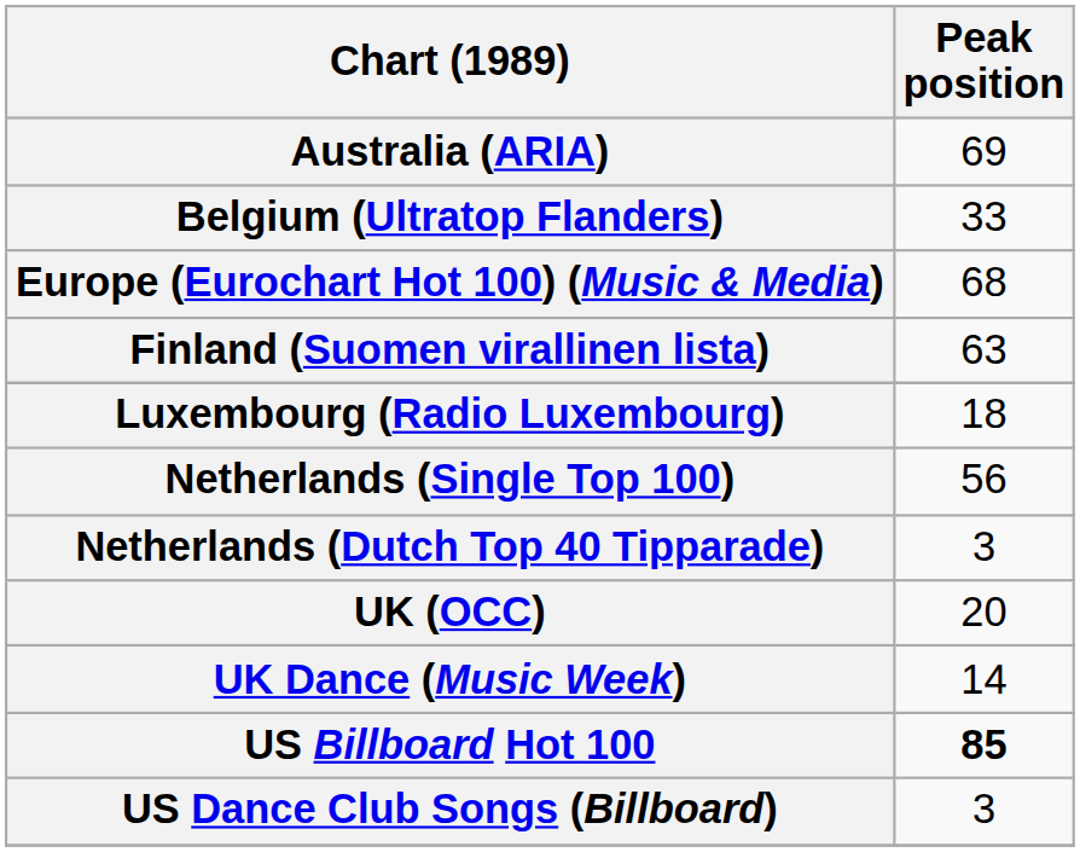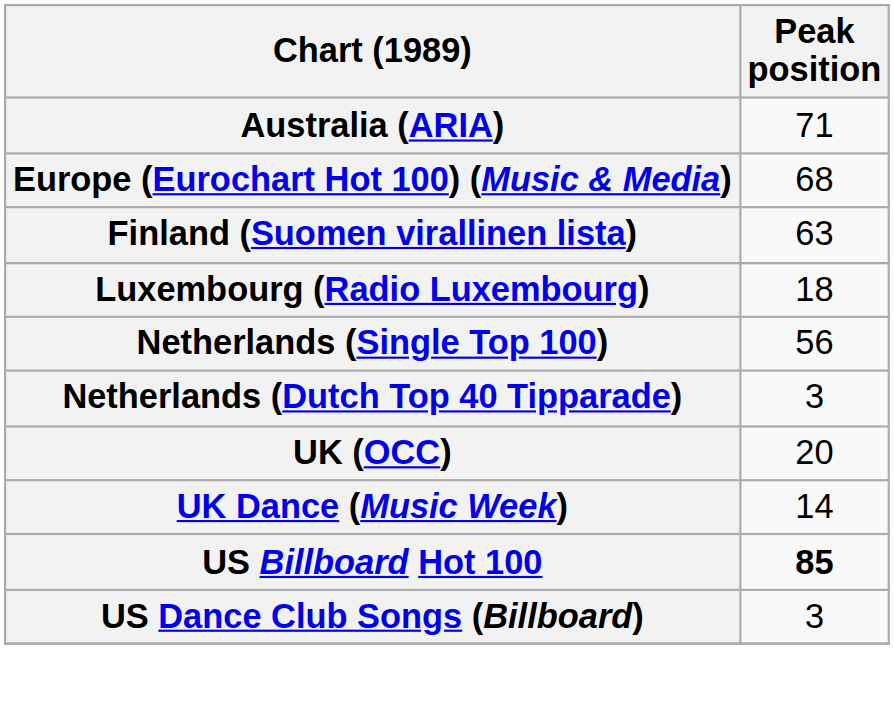 <table class="wikitable sortable plainrowheaders">
 <tr>
 <th>Chart (1989)</th>
 <th>Peak<br>position</th>
 </tr>
 <tr>
 <th scope="row">Australia (<a href='#'>ARIA</a>)</th>
-<td align="center">69</td>
-</tr>
-<tr>
-<th scope="row">Belgium (<a href='#'>Ultratop Flanders</a>)</th>
-<td align="center">33</td>
+<td align="center">71</td>
 </tr>
 <tr>
 <th scope="row">Europe (<a href='#'>Eurochart Hot 100</a>) (<em><a href='#'>Music & Media</a></em>)</th>
 <td align="center">68</td>
 </tr>
 <tr>
 <th scope="row">Finland (<a href='#'>Suomen virallinen lista</a>)</th>
 <td align="center">63</td>
 </tr>
 <tr>
 </tr>
 <tr>
 <th scope="row">Luxembourg (<a href='#'>Radio Luxembourg</a>)</th>
 <td align="center">18</td>
 </tr>
 <tr>
 <th scope="row">Netherlands (<a href='#'>Single Top 100</a>)</th>
 <td align="center">56</td>
 </tr>
 <tr>
 <th scope="row">Netherlands (<a href='#'>Dutch Top 40 Tipparade</a>)</th>
 <td align="center">3</td>
 </tr>
 <tr>
 <th scope="row">UK (<a href='#'>OCC</a>)</th>
 <td align="center">20</td>
 </tr>
 <tr>
 <th scope="row"><a href='#'>UK Dance</a> (<em><a href='#'>Music Week</a></em>)</th>
 <td align="center">14</td>
 </tr>
 <tr>
 <th scope="row">US <em><a href='#'>Billboard</a></em> <a href='#'>Hot 100</a></th>
 <td align="center"><strong>85</strong></td>
 </tr>
 <tr>
 <th scope="row">US <a href='#'>Dance Club Songs</a> (<em>Billboard</em>)</th>
 <td align="center">3</td>
 </tr>
 <tr>
 </tr>
 </table>
